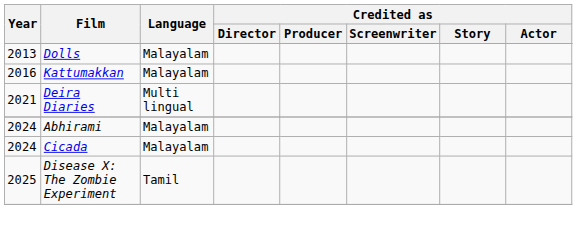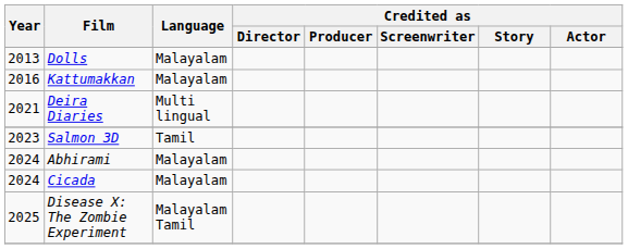 <table class="wikitable">
 <tr>
 <th rowspan="2" style="width:33px;">Year</th>
 <th rowspan="2">Film</th>
 <th rowspan="2">Language</th>
 <th colspan="5">Credited as</th>
 </tr>
 <tr>
 <th width=65>Director</th>
 <th width=65>Producer</th>
 <th width=65>Screenwriter</th>
 <th width=65>Story</th>
 <th width=65>Actor</th>
 </tr>
 <tr>
 </tr>
 <tr align="centre">
 <td align="centre">2013</td>
 <td style="text-align:left;"><em><a href='#'>Dolls</a></em></td>
 <td>Malayalam</td>
 <td></td>
 <td></td>
 <td></td>
 <td></td>
 <td></td>
 </tr>
 <tr>
 <td align="centre">2016</td>
 <td style="text-align:left;"><em><a href='#'>Kattumakkan</a></em></td>
 <td>Malayalam</td>
 <td></td>
 <td></td>
 <td></td>
 <td></td>
 <td></td>
 </tr>
 <tr>
 <td align="centre">2021</td>
 <td><em><a href='#'>Deira Diaries</a></em></td>
 <td>Multi lingual</td>
 <td></td>
 <td></td>
 <td></td>
 <td></td>
 <td></td>
 </tr>
 <tr>
 </tr>
+<tr align="centre">
+<td align="centre">2023</td>
+<td style="text-align:left;"><em><a href='#'>Salmon 3D</a></em></td>
+<td>Tamil</td>
+<td></td>
+<td></td>
+<td></td>
+<td></td>
+<td></td>
+</tr>
 <tr>
 <td align="centre">2024</td>
 <td><em>Abhirami</em></td>
 <td>Malayalam</td>
 <td></td>
 <td></td>
 <td></td>
 <td></td>
 <td></td>
 </tr>
 <tr>
 <td align="centre">2024</td>
 <td><em><a href='#'>Cicada</a></em></td>
 <td>Malayalam</td>
 <td></td>
 <td></td>
 <td></td>
 <td></td>
 <td></td>
 </tr>
 <tr>
 <td align="centre">2025</td>
 <td><em>Disease X: The Zombie Experiment</em></td>
-<td>Tamil</td>
+<td>Malayalam <br> Tamil</td>
 <td></td>
 <td></td>
 <td></td>
 <td></td>
 <td></td>
 </tr>
 <tr>
 </tr>
 </table>
